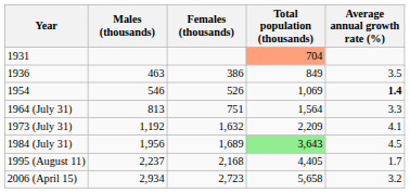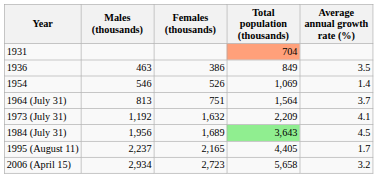 <table class=wikitable>
 <tr>
 <th>Year</th>
 <th style="width:80pt;">Males (thousands)</th>
 <th style="width:80pt;">Females (thousands)</th>
 <th style="width:80pt;">Total population (thousands)</th>
 <th style="width:80pt;">Average annual growth rate (%)</th>
 </tr>
 <tr>
 <td>1931</td>
 <td style="text-align:right;"></td>
 <td style="text-align:right;"></td>
 <td style="background: lightsalmon; text-align:right;">704</td>
 <td style="text-align:right;"></td>
 </tr>
 <tr>
 <td>1936</td>
 <td style="text-align:right;">463</td>
 <td style="text-align:right;">386</td>
 <td style="text-align:right;">849</td>
 <td style="text-align:right;">3.5</td>
 </tr>
 <tr>
 <td>1954</td>
 <td style="text-align:right;">546</td>
 <td style="text-align:right;">526</td>
 <td style="text-align:right;">1,069</td>
-<td style="text-align:right;"><strong>1.4</strong></td>
+<td style="text-align:right;">1.4</td>
 </tr>
 <tr>
 <td>1964 (July 31)</td>
 <td style="text-align:right;">813</td>
 <td style="text-align:right;">751</td>
 <td style="text-align:right;">1,564</td>
-<td style="text-align:right;">3.3</td>
+<td style="text-align:right;">3.7</td>
 </tr>
 <tr>
 <td>1973 (July 31)</td>
 <td style="text-align:right;">1,192</td>
 <td style="text-align:right;">1,632</td>
 <td style="text-align:right;">2,209</td>
 <td style="text-align:right;">4.1</td>
 </tr>
 <tr>
 <td>1984 (July 31)</td>
 <td style="text-align:right;">1,956</td>
 <td style="text-align:right;">1,689</td>
 <td style="background: lightgreen; text-align:right;">3,643</td>
 <td style="text-align:right;">4.5</td>
 </tr>
 <tr>
 <td>1995 (August 11)</td>
 <td style="text-align:right;">2,237</td>
-<td style="text-align:right;">2,168</td>
+<td style="text-align:right;">2,165</td>
 <td style="text-align:right;">4,405</td>
 <td style="text-align:right;">1.7</td>
 </tr>
 <tr>
 <td>2006 (April 15)</td>
 <td style="text-align:right;">2,934</td>
 <td style="text-align:right;">2,723</td>
 <td style="text-align:right;">5,658</td>
 <td style="text-align:right;">3.2</td>
 </tr>
 </table>
